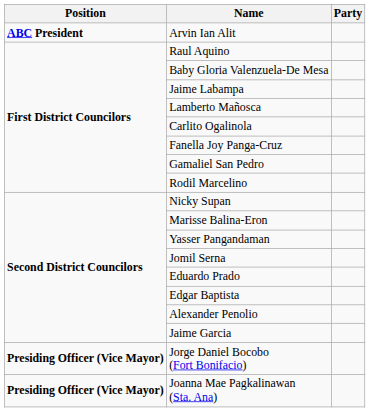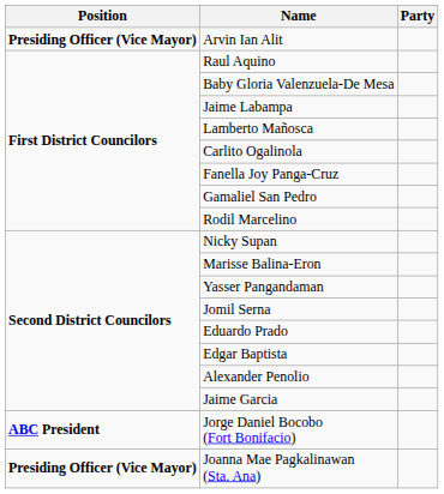 <table class=wikitable>
 <tr>
 <th>Position</th>
 <th>Name</th>
 <th colspan=2>Party</th>
 </tr>
 <tr>
-<td><strong><a href='#'>ABC</a> President</strong></td>
+<td><strong>Presiding Officer (Vice Mayor)</strong></td>
 <td>Arvin Ian Alit</td>
 <td></td>
 </tr>
 <tr>
 <td rowspan=8><strong>First District Councilors</strong></td>
 <td>Raul Aquino</td>
 <td></td>
 </tr>
 <tr>
 <td>Baby Gloria Valenzuela-De Mesa</td>
 <td></td>
 </tr>
 <tr>
 <td>Jaime Labampa</td>
 <td></td>
 </tr>
 <tr>
 <td>Lamberto Mañosca</td>
 <td></td>
 </tr>
 <tr>
 <td>Carlito Ogalinola</td>
 <td></td>
 </tr>
 <tr>
 <td>Fanella Joy Panga-Cruz</td>
 <td></td>
 </tr>
 <tr>
 <td>Gamaliel San Pedro</td>
 <td></td>
 </tr>
 <tr>
 <td>Rodil Marcelino</td>
 <td></td>
 </tr>
 <tr>
 <td rowspan=8><strong>Second District Councilors</strong></td>
 <td>Nicky Supan</td>
 <td></td>
 </tr>
 <tr>
 <td>Marisse Balina-Eron</td>
 <td></td>
 </tr>
 <tr>
 <td>Yasser Pangandaman</td>
 <td></td>
 </tr>
 <tr>
 <td>Jomil Serna</td>
 <td></td>
 </tr>
 <tr>
 <td>Eduardo Prado</td>
 <td></td>
 </tr>
 <tr>
 <td>Edgar Baptista</td>
 <td></td>
 </tr>
 <tr>
 <td>Alexander Penolio</td>
 <td></td>
 </tr>
 <tr>
 <td>Jaime Garcia</td>
 <td></td>
 </tr>
 <tr>
-<td><strong>Presiding Officer (Vice Mayor)</strong></td>
+<td><strong><a href='#'>ABC</a> President</strong></td>
 <td>Jorge Daniel Bocobo<br>(<a href='#'>Fort Bonifacio</a>)</td>
 <td></td>
 </tr>
 <tr>
 <td><strong>Presiding Officer (Vice Mayor)</strong></td>
 <td>Joanna Mae Pagkalinawan<br>(<a href='#'>Sta. Ana</a>)</td>
 <td></td>
 </tr>
 </table>
